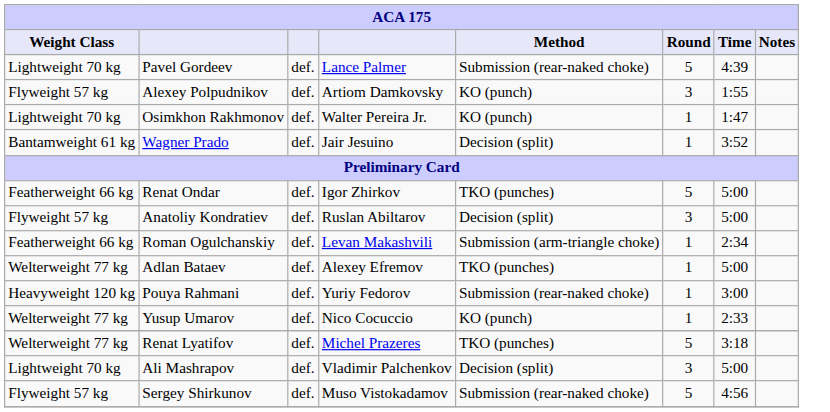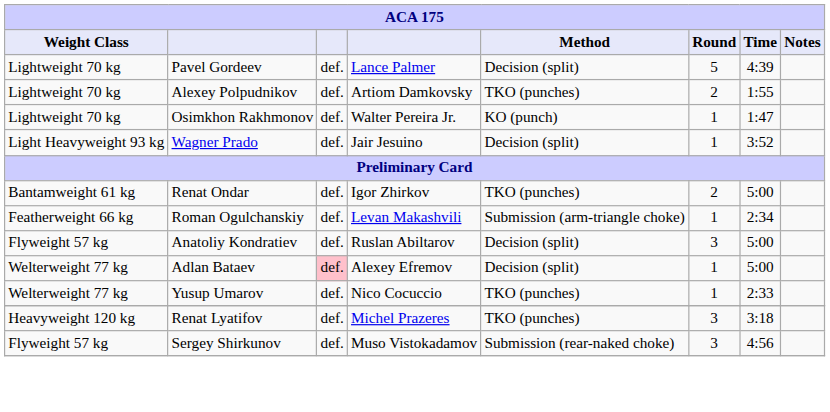 <table class="wikitable" style="font-size: 80%;">
 <tr>
 <th colspan="8" style="background-color: #ccf; color: #000080; text-align: center;"><strong>ACA 175</strong></th>
 </tr>
 <tr>
 <th colspan="1" style="background-color: #E6E8FA; color: #000000; text-align: center;">Weight Class</th>
 <th colspan="1" style="background-color: #E6E8FA; color: #000000; text-align: center;"></th>
 <th colspan="1" style="background-color: #E6E8FA; color: #000000; text-align: center;"></th>
 <th colspan="1" style="background-color: #E6E8FA; color: #000000; text-align: center;"></th>
 <th colspan="1" style="background-color: #E6E8FA; color: #000000; text-align: center;">Method</th>
 <th colspan="1" style="background-color: #E6E8FA; color: #000000; text-align: center;">Round</th>
 <th colspan="1" style="background-color: #E6E8FA; color: #000000; text-align: center;">Time</th>
 <th colspan="1" style="background-color: #E6E8FA; color: #000000; text-align: center;">Notes</th>
 </tr>
 <tr>
 <td>Lightweight 70 kg</td>
 <td> Pavel Gordeev</td>
 <td>def.</td>
 <td> <a href='#'>Lance Palmer</a></td>
-<td>Submission (rear-naked choke)</td>
+<td>Decision (split)</td>
 <td align=center>5</td>
 <td align=center>4:39</td>
 <td></td>
 </tr>
 <tr>
-<td>Flyweight 57 kg</td>
+<td>Lightweight 70 kg</td>
 <td> Alexey Polpudnikov</td>
 <td>def.</td>
 <td> Artiom Damkovsky</td>
-<td>KO (punch)</td>
-<td align=center>3</td>
+<td>TKO (punches)</td>
+<td align=center>2</td>
 <td align=center>1:55</td>
 <td></td>
 </tr>
 <tr>
 <td>Lightweight 70 kg</td>
 <td> Osimkhon Rakhmonov</td>
 <td>def.</td>
 <td> Walter Pereira Jr.</td>
 <td>KO (punch)</td>
 <td align=center>1</td>
 <td align=center>1:47</td>
 <td></td>
 </tr>
 <tr>
-<td>Bantamweight 61 kg</td>
+<td>Light Heavyweight 93 kg</td>
 <td> <a href='#'>Wagner Prado</a></td>
 <td>def.</td>
 <td> Jair Jesuino</td>
 <td>Decision (split)</td>
 <td align=center>1</td>
 <td align=center>3:52</td>
 <td></td>
 </tr>
 <tr>
 <th colspan="8" style="background-color: #ccf; color: #000080; text-align: center;"><strong>Preliminary Card</strong></th>
 </tr>
 <tr>
-<td>Featherweight 66 kg</td>
+<td>Bantamweight 61 kg</td>
 <td> Renat Ondar</td>
 <td>def.</td>
 <td> Igor Zhirkov</td>
 <td>TKO (punches)</td>
-<td align=center>5</td>
-<td align=center>5:00</td>
-<td></td>
-</tr>
-<tr>
-<td>Flyweight 57 kg</td>
-<td> Anatoliy Kondratiev</td>
-<td>def.</td>
-<td> Ruslan Abiltarov</td>
-<td>Decision (split)</td>
-<td align=center>3</td>
+<td align=center>2</td>
 <td align=center>5:00</td>
 <td></td>
 </tr>
 <tr>
 <td>Featherweight 66 kg</td>
 <td> Roman Ogulchanskiy</td>
 <td>def.</td>
 <td> <a href='#'>Levan Makashvili</a></td>
 <td>Submission (arm-triangle choke)</td>
 <td align=center>1</td>
 <td align=center>2:34</td>
 <td></td>
 </tr>
 <tr>
-<td>Welterweight 77 kg</td>
-<td> Adlan Bataev</td>
+<td>Flyweight 57 kg</td>
+<td> Anatoliy Kondratiev</td>
 <td>def.</td>
-<td> Alexey Efremov</td>
-<td>TKO (punches)</td>
-<td align=center>1</td>
+<td> Ruslan Abiltarov</td>
+<td>Decision (split)</td>
+<td align=center>3</td>
 <td align=center>5:00</td>
 <td></td>
 </tr>
 <tr>
-<td>Heavyweight 120 kg</td>
-<td> Pouya Rahmani</td>
-<td>def.</td>
-<td> Yuriy Fedorov</td>
-<td>Submission (rear-naked choke)</td>
+<td>Welterweight 77 kg</td>
+<td> Adlan Bataev</td>
+<td style="background: pink;">def.</td>
+<td> Alexey Efremov</td>
+<td>Decision (split)</td>
 <td align=center>1</td>
-<td align=center>3:00</td>
+<td align=center>5:00</td>
 <td></td>
 </tr>
 <tr>
 <td>Welterweight 77 kg</td>
 <td> Yusup Umarov</td>
 <td>def.</td>
 <td> Nico Cocuccio</td>
-<td>KO (punch)</td>
+<td>TKO (punches)</td>
 <td align=center>1</td>
 <td align=center>2:33</td>
 <td></td>
 </tr>
 <tr>
 </tr>
 <tr>
-<td>Welterweight 77 kg</td>
+<td>Heavyweight 120 kg</td>
 <td> Renat Lyatifov</td>
 <td>def.</td>
 <td> <a href='#'>Michel Prazeres</a></td>
 <td>TKO (punches)</td>
-<td align=center>5</td>
+<td align=center>3</td>
 <td align=center>3:18</td>
-<td></td>
-</tr>
-<tr>
-<td>Lightweight 70 kg</td>
-<td> Ali Mashrapov</td>
-<td>def.</td>
-<td> Vladimir Palchenkov</td>
-<td>Decision (split)</td>
-<td align=center>3</td>
-<td align=center>5:00</td>
 <td></td>
 </tr>
 <tr>
 <td>Flyweight 57 kg</td>
 <td> Sergey Shirkunov</td>
 <td>def.</td>
 <td> Muso Vistokadamov</td>
 <td>Submission (rear-naked choke)</td>
-<td align=center>5</td>
+<td align=center>3</td>
 <td align=center>4:56</td>
 <td></td>
 </tr>
 <tr>
 </tr>
 </table>
